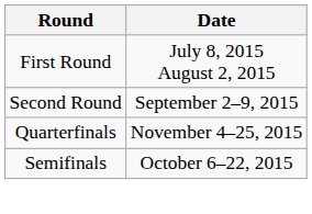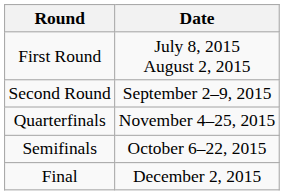 <table class="wikitable" style="text-align: center">
 <tr>
 <th>Round</th>
 <th>Date</th>
 </tr>
 <tr>
 <td>First Round</td>
 <td>July 8, 2015<br>August 2, 2015</td>
 </tr>
 <tr>
 <td>Second Round</td>
 <td>September 2–9, 2015</td>
 </tr>
 <tr>
 <td>Quarterfinals</td>
 <td>November 4–25, 2015</td>
 </tr>
 <tr>
 <td>Semifinals</td>
 <td>October 6–22, 2015</td>
 </tr>
+<tr>
+<td>Final</td>
+<td>December 2, 2015</td>
+</tr>
 </table>
